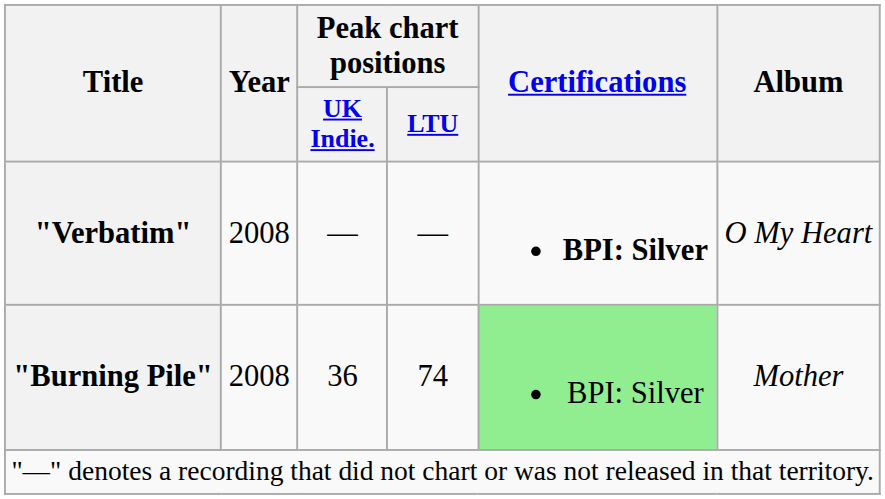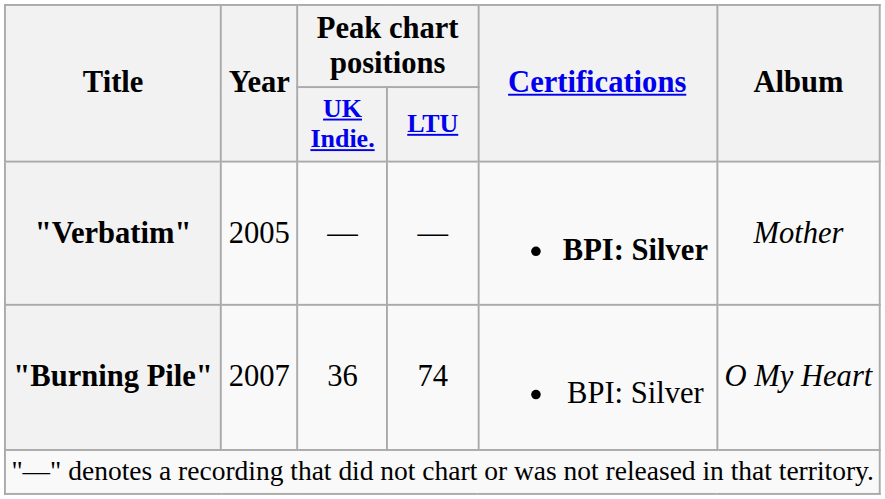 <table class="wikitable plainrowheaders" style="text-align:center;">
 <tr>
 <th scope="col" rowspan="2">Title</th>
 <th scope="col" rowspan="2">Year</th>
 <th scope="col" colspan="2">Peak chart positions</th>
 <th rowspan="2"><a href='#'>Certifications</a></th>
 <th scope="col" rowspan="2">Album</th>
 </tr>
 <tr>
 <th scope="col" style="width:3em;font-size:85%;"><a href='#'>UK<br>Indie.</a><br></th>
 <th scope="col" style="width:3em;font-size:85%;"><a href='#'>LTU</a><br></th>
 </tr>
 <tr>
 <th scope="row">"Verbatim"</th>
-<td>2008</td>
+<td>2005</td>
 <td>—</td>
 <td>—</td>
 <td><strong><br><ul><li>BPI: Silver</li></ul></strong></td>
-<td><em>O My Heart</em></td>
+<td><em>Mother</em></td>
 </tr>
 <tr>
 <th scope="row">"Burning Pile"</th>
-<td>2008</td>
+<td>2007</td>
 <td>36</td>
 <td>74</td>
-<td style="background: lightgreen;"><br><ul><li>BPI: Silver</li></ul></td>
-<td><em>Mother</em></td>
+<td><br><ul><li>BPI: Silver</li></ul></td>
+<td><em>O My Heart</em></td>
 </tr>
 <tr>
 <td colspan="14" style="font-size:90%">"—" denotes a recording that did not chart or was not released in that territory.</td>
 </tr>
 </table>
